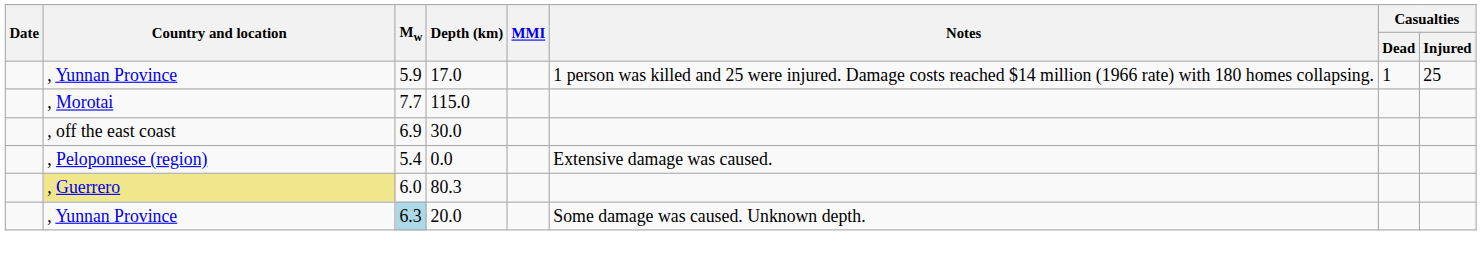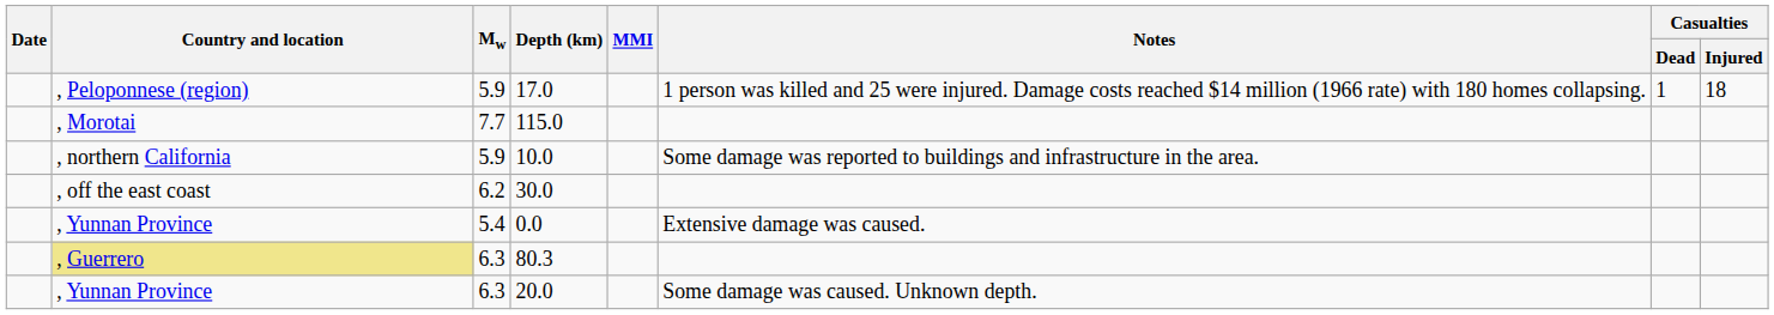 <table class="wikitable sortable sort-under" style="border:1px black; margin-left:1em;">
 <tr>
 <th rowspan="2"><small>Date</small></th>
 <th rowspan="2" style="width: 310px"><small>Country and location</small></th>
 <th rowspan="2"><small>M<sub>w</sub></small></th>
 <th rowspan="2"><small>Depth (km)</small></th>
 <th rowspan="2"><small><a href='#'>MMI</a></small></th>
 <th rowspan="2" class="unsortable"><small>Notes</small></th>
 <th colspan="2"><small>Casualties</small></th>
 </tr>
 <tr>
 <th><small>Dead</small></th>
 <th><small>Injured</small></th>
 </tr>
 <tr>
 <td></td>
-<td>, <a href='#'>Yunnan Province</a></td>
+<td>, <a href='#'>Peloponnese (region)</a></td>
 <td>5.9</td>
 <td>17.0</td>
 <td></td>
 <td>1 person was killed and 25 were injured. Damage costs reached $14 million (1966 rate) with 180 homes collapsing.</td>
 <td>1</td>
-<td>25</td>
+<td>18</td>
 </tr>
 <tr>
 <td></td>
 <td>, <a href='#'>Morotai</a></td>
 <td>7.7</td>
 <td>115.0</td>
 <td></td>
 <td></td>
 <td></td>
 <td></td>
 </tr>
 <tr>
 <td></td>
+<td>, northern <a href='#'>California</a></td>
+<td>5.9</td>
+<td>10.0</td>
+<td></td>
+<td>Some damage was reported to buildings and infrastructure in the area.</td>
+<td></td>
+<td></td>
+</tr>
+<tr>
+<td></td>
 <td>, off the east coast</td>
-<td>6.9</td>
+<td>6.2</td>
 <td>30.0</td>
 <td></td>
 <td></td>
 <td></td>
 <td></td>
 </tr>
 <tr>
 <td></td>
-<td>, <a href='#'>Peloponnese (region)</a></td>
+<td>, <a href='#'>Yunnan Province</a></td>
 <td>5.4</td>
 <td>0.0</td>
 <td></td>
 <td>Extensive damage was caused.</td>
 <td></td>
 <td></td>
 </tr>
 <tr>
 <td></td>
 <td style="background: khaki;">, <a href='#'>Guerrero</a></td>
-<td>6.0</td>
+<td>6.3</td>
 <td>80.3</td>
 <td></td>
 <td></td>
 <td></td>
 <td></td>
 </tr>
 <tr>
 <td></td>
 <td>, <a href='#'>Yunnan Province</a></td>
-<td style="background: lightblue;">6.3</td>
+<td>6.3</td>
 <td>20.0</td>
 <td></td>
 <td>Some damage was caused. Unknown depth.</td>
 <td></td>
 <td></td>
 </tr>
 </table>
